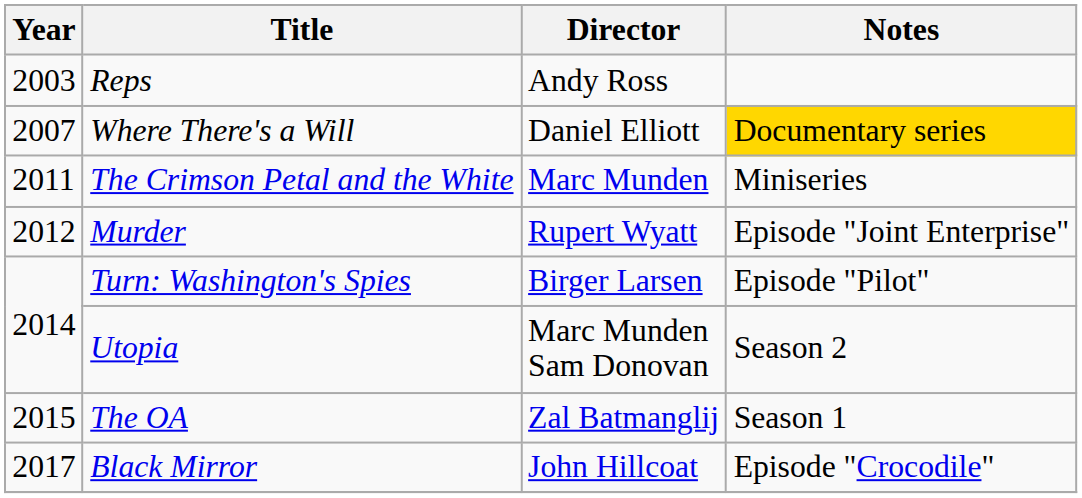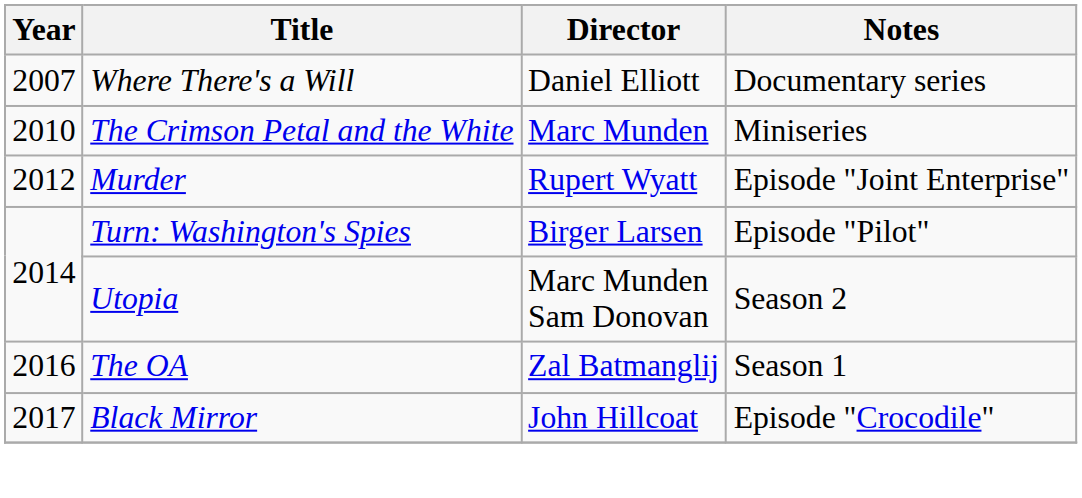 <table class="wikitable">
 <tr>
 <th>Year</th>
 <th>Title</th>
 <th>Director</th>
 <th>Notes</th>
 </tr>
 <tr>
-<td>2003</td>
-<td><em>Reps</em></td>
-<td>Andy Ross</td>
-<td></td>
-</tr>
-<tr>
 <td>2007</td>
 <td><em>Where There's a Will</em></td>
 <td>Daniel Elliott</td>
-<td style="background: gold;">Documentary series</td>
+<td>Documentary series</td>
 </tr>
 <tr>
-<td>2011</td>
+<td>2010</td>
 <td><em><a href='#'>The Crimson Petal and the White</a></em></td>
 <td><a href='#'>Marc Munden</a></td>
 <td>Miniseries</td>
 </tr>
 <tr>
 <td>2012</td>
 <td><em><a href='#'>Murder</a></em></td>
 <td><a href='#'>Rupert Wyatt</a></td>
 <td>Episode "Joint Enterprise"</td>
 </tr>
 <tr>
 <td rowspan=2>2014</td>
 <td><em><a href='#'>Turn: Washington's Spies</a></em></td>
 <td><a href='#'>Birger Larsen</a></td>
 <td>Episode "Pilot"</td>
 </tr>
 <tr>
 <td><em><a href='#'>Utopia</a></em></td>
 <td>Marc Munden<br>Sam Donovan</td>
 <td>Season 2</td>
 </tr>
 <tr>
-<td>2015</td>
+<td>2016</td>
 <td><em><a href='#'>The OA</a></em></td>
 <td><a href='#'>Zal Batmanglij</a></td>
 <td>Season 1</td>
 </tr>
 <tr>
 <td>2017</td>
 <td><em><a href='#'>Black Mirror</a></em></td>
 <td><a href='#'>John Hillcoat</a></td>
 <td>Episode "<a href='#'>Crocodile</a>"</td>
 </tr>
 <tr>
 </tr>
 </table>
